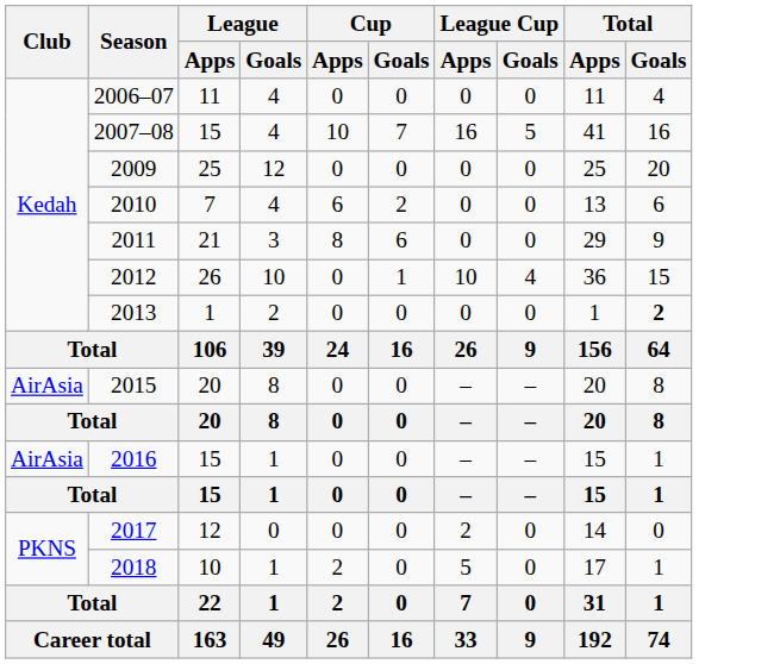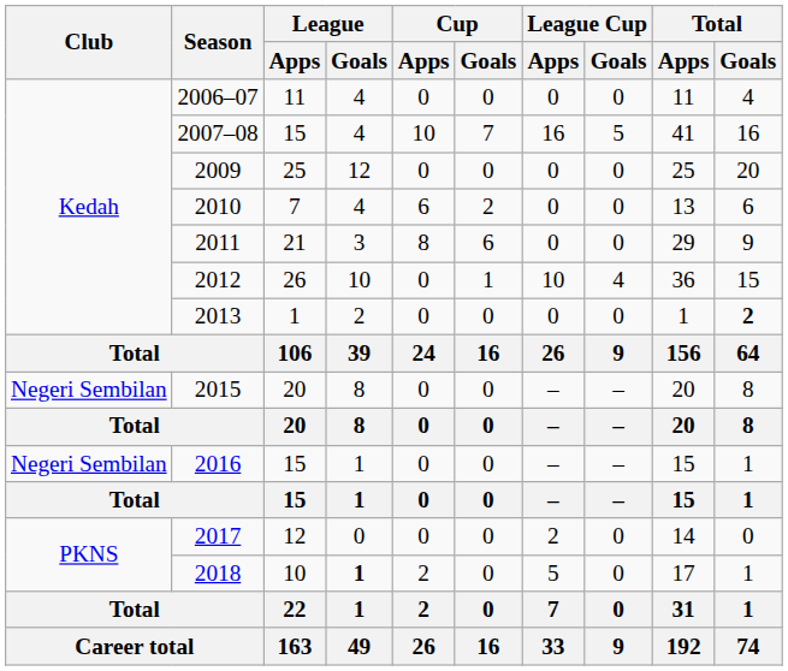 <table class="wikitable" style="text-align: center;">
 <tr>
 <th rowspan=2>Club</th>
 <th rowspan=2>Season</th>
 <th colspan=2>League</th>
 <th colspan=2>Cup</th>
 <th colspan=2>League Cup</th>
 <th colspan=2>Total</th>
 </tr>
 <tr>
 <th>Apps</th>
 <th>Goals</th>
 <th>Apps</th>
 <th>Goals</th>
 <th>Apps</th>
 <th>Goals</th>
 <th>Apps</th>
 <th>Goals</th>
 </tr>
 <tr>
 <td rowspan=7 valign="center"><a href='#'>Kedah</a></td>
 <td>2006–07</td>
 <td>11</td>
 <td>4</td>
 <td>0</td>
 <td>0</td>
 <td>0</td>
 <td>0</td>
 <td>11</td>
 <td>4</td>
 </tr>
 <tr>
 <td>2007–08</td>
 <td>15</td>
 <td>4</td>
 <td>10</td>
 <td>7</td>
 <td>16</td>
 <td>5</td>
 <td>41</td>
 <td>16</td>
 </tr>
 <tr>
 <td>2009</td>
 <td>25</td>
 <td>12</td>
 <td>0</td>
 <td>0</td>
 <td>0</td>
 <td>0</td>
 <td>25</td>
 <td 25>20</td>
 </tr>
 <tr>
 <td>2010</td>
 <td>7</td>
 <td>4</td>
 <td>6</td>
 <td>2</td>
 <td>0</td>
 <td>0</td>
 <td>13</td>
 <td>6</td>
 </tr>
 <tr>
 <td>2011</td>
 <td>21</td>
 <td>3</td>
 <td>8</td>
 <td>6</td>
 <td>0</td>
 <td>0</td>
 <td>29</td>
 <td>9</td>
 </tr>
 <tr>
 <td>2012</td>
 <td>26</td>
 <td>10</td>
 <td>0</td>
 <td>1</td>
 <td>10</td>
 <td>4</td>
 <td>36</td>
 <td>15</td>
 </tr>
 <tr>
 <td>2013</td>
 <td>1</td>
 <td>2</td>
 <td>0</td>
 <td>0</td>
 <td>0</td>
 <td>0</td>
 <td>1</td>
 <td><strong>2</strong></td>
 </tr>
 <tr>
 <th colspan=2>Total</th>
 <th>106</th>
 <th>39</th>
 <th>24</th>
 <th>16</th>
 <th>26</th>
 <th>9</th>
 <th>156</th>
 <th>64   </th>
 </tr>
 <tr>
-<td rowspan=1 valign="center"><a href='#'>AirAsia</a></td>
+<td rowspan=1 valign="center"><a href='#'>Negeri Sembilan</a></td>
 <td>2015</td>
 <td>20</td>
 <td>8</td>
 <td>0</td>
 <td>0</td>
 <td>–</td>
 <td>–</td>
 <td>20</td>
 <td>8</td>
 </tr>
 <tr>
 <th colspan=2>Total</th>
 <th>20</th>
 <th>8</th>
 <th>0</th>
 <th>0</th>
 <th>–</th>
 <th>–</th>
 <th>20</th>
 <th>8</th>
 </tr>
 <tr>
-<td rowspan=1 valign="center"><a href='#'>AirAsia</a></td>
+<td rowspan=1 valign="center"><a href='#'>Negeri Sembilan</a></td>
 <td><a href='#'>2016</a></td>
 <td>15</td>
 <td>1</td>
 <td>0</td>
 <td>0</td>
 <td>–</td>
 <td>–</td>
 <td>15</td>
 <td>1</td>
 </tr>
 <tr>
 <th colspan=2>Total</th>
 <th>15</th>
 <th>1</th>
 <th>0</th>
 <th>0</th>
 <th>–</th>
 <th>–</th>
 <th>15</th>
 <th>1</th>
 </tr>
 <tr>
 <td rowspan=2 valign="center"><a href='#'>PKNS</a></td>
 <td><a href='#'>2017</a></td>
 <td>12</td>
 <td>0</td>
 <td>0</td>
 <td>0</td>
 <td>2</td>
 <td>0</td>
 <td>14</td>
 <td>0</td>
 </tr>
 <tr>
 <td><a href='#'>2018</a></td>
 <td>10</td>
-<td>1</td>
+<td><strong>1</strong></td>
 <td>2</td>
 <td>0</td>
 <td>5</td>
 <td>0</td>
 <td>17</td>
 <td>1</td>
 </tr>
 <tr>
 <th colspan=2>Total</th>
 <th>22</th>
 <th>1</th>
 <th>2</th>
 <th>0</th>
 <th>7</th>
 <th>0</th>
 <th>31</th>
 <th>1</th>
 </tr>
 <tr>
 <th colspan=2>Career total</th>
 <th>163</th>
 <th>49</th>
 <th>26</th>
 <th>16</th>
 <th>33</th>
 <th>9</th>
 <th>192</th>
 <th>74</th>
 </tr>
 </table>
